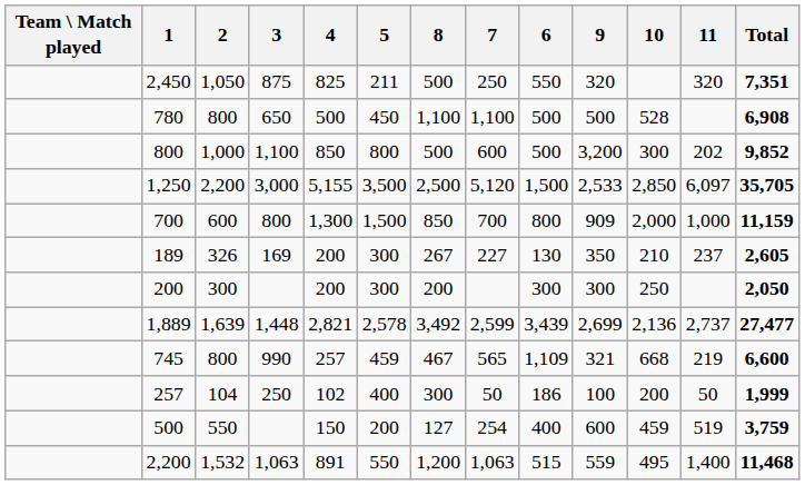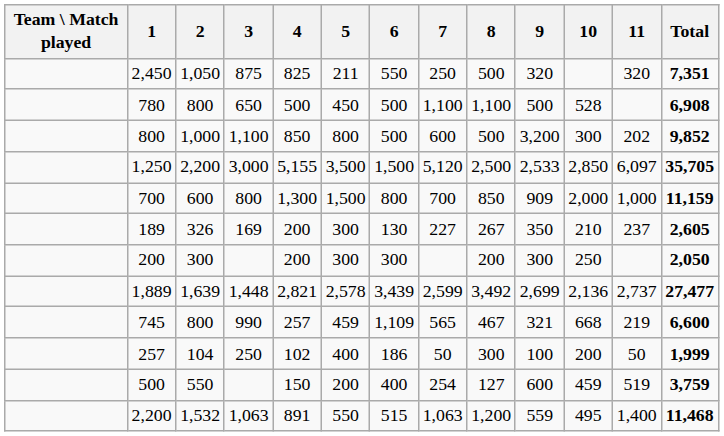 <table class="wikitable sortable" style="font-size: 74%; text-align:center;">
 <tr>
 <th style="width:76px;">Team \ Match played</th>
 <th align=center>1</th>
 <th align=center>2</th>
 <th align=center>3</th>
 <th align=center>4</th>
 <th align=center>5</th>
+<th align=center>6</th>
+<th align=center>7</th>
 <th align=center>8</th>
-<th align=center>7</th>
-<th align=center>6</th>
 <th align=center>9</th>
 <th align=center>10</th>
 <th align=center>11</th>
 <th align=center>Total</th>
 </tr>
 <tr align=center>
 <td align=left></td>
 <td>2,450</td>
 <td>1,050</td>
 <td>875</td>
 <td>825</td>
 <td>211</td>
+<td>550</td>
+<td>250</td>
 <td>500</td>
-<td>250</td>
-<td>550</td>
 <td>320</td>
 <td></td>
 <td>320</td>
 <td><strong>7,351</strong></td>
 </tr>
 <tr align=center>
 <td align=left></td>
 <td>780</td>
 <td>800</td>
 <td>650</td>
 <td>500</td>
 <td>450</td>
+<td>500</td>
 <td>1,100</td>
 <td>1,100</td>
-<td>500</td>
 <td>500</td>
 <td>528</td>
 <td></td>
 <td><strong>6,908</strong></td>
 </tr>
 <tr align=center>
 <td align=left></td>
 <td>800</td>
 <td>1,000</td>
 <td>1,100</td>
 <td>850</td>
 <td>800</td>
 <td>500</td>
 <td>600</td>
 <td>500</td>
 <td>3,200</td>
 <td>300</td>
 <td>202</td>
 <td><strong>9,852</strong></td>
 </tr>
 <tr align=center>
 <td align=left></td>
 <td>1,250</td>
 <td>2,200</td>
 <td>3,000</td>
 <td>5,155</td>
 <td>3,500</td>
+<td>1,500</td>
+<td>5,120</td>
 <td>2,500</td>
-<td>5,120</td>
-<td>1,500</td>
 <td>2,533</td>
 <td>2,850</td>
 <td>6,097</td>
 <td><strong>35,705</strong></td>
 </tr>
 <tr align=center>
 <td align=left></td>
 <td>700</td>
 <td>600</td>
 <td>800</td>
 <td>1,300</td>
 <td>1,500</td>
+<td>800</td>
+<td>700</td>
 <td>850</td>
-<td>700</td>
-<td>800</td>
 <td>909</td>
 <td>2,000</td>
 <td>1,000</td>
 <td><strong>11,159</strong></td>
 </tr>
 <tr align=center>
 <td align=left></td>
 <td>189</td>
 <td>326</td>
 <td>169</td>
 <td>200</td>
 <td>300</td>
+<td>130</td>
+<td>227</td>
 <td>267</td>
-<td>227</td>
-<td>130</td>
 <td>350</td>
 <td>210</td>
 <td>237</td>
 <td><strong>2,605</strong></td>
 </tr>
 <tr align=center>
 <td align=left></td>
 <td>200</td>
 <td>300</td>
 <td></td>
 <td>200</td>
 <td>300</td>
+<td>300</td>
+<td></td>
 <td>200</td>
-<td></td>
-<td>300</td>
 <td>300</td>
 <td>250</td>
 <td></td>
 <td><strong>2,050</strong></td>
 </tr>
 <tr align=center>
 <td align=left></td>
 <td>1,889</td>
 <td>1,639</td>
 <td>1,448</td>
 <td>2,821</td>
 <td>2,578</td>
+<td>3,439</td>
+<td>2,599</td>
 <td>3,492</td>
-<td>2,599</td>
-<td>3,439</td>
 <td>2,699</td>
 <td>2,136</td>
 <td>2,737</td>
 <td><strong>27,477</strong></td>
 </tr>
 <tr align=center>
 <td align=left></td>
 <td>745</td>
 <td>800</td>
 <td>990</td>
 <td>257</td>
 <td>459</td>
+<td>1,109</td>
+<td>565</td>
 <td>467</td>
-<td>565</td>
-<td>1,109</td>
 <td>321</td>
 <td>668</td>
 <td>219</td>
 <td><strong>6,600</strong></td>
 </tr>
 <tr align=center>
 <td align=left></td>
 <td>257</td>
 <td>104</td>
 <td>250</td>
 <td>102</td>
 <td>400</td>
+<td>186</td>
+<td>50</td>
 <td>300</td>
-<td>50</td>
-<td>186</td>
 <td>100</td>
 <td>200</td>
 <td>50</td>
 <td><strong>1,999</strong></td>
 </tr>
 <tr align=center>
 <td align=left></td>
 <td>500</td>
 <td>550</td>
 <td></td>
 <td>150</td>
 <td>200</td>
+<td>400</td>
+<td>254</td>
 <td>127</td>
-<td>254</td>
-<td>400</td>
 <td>600</td>
 <td>459</td>
 <td>519</td>
 <td><strong>3,759</strong></td>
 </tr>
 <tr align=center>
 <td align=left></td>
 <td>2,200</td>
 <td>1,532</td>
 <td>1,063</td>
 <td>891</td>
 <td>550</td>
+<td>515</td>
+<td>1,063</td>
 <td>1,200</td>
-<td>1,063</td>
-<td>515</td>
 <td>559</td>
 <td>495</td>
 <td>1,400</td>
 <td><strong>11,468</strong></td>
 </tr>
 </table>
